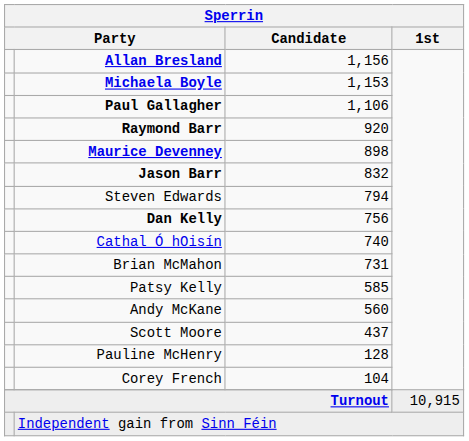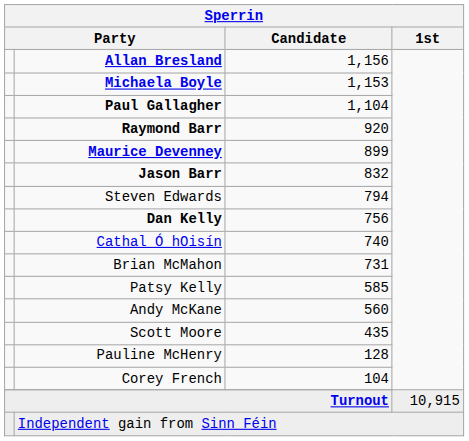 <table class="wikitable">
 <tr>
 <th colspan="4" align="center"><a href='#'>Sperrin</a></th>
 </tr>
 <tr>
 <th colspan="2" align="center" width=200>Party</th>
 <th width=150>Candidate</th>
 <th width=60>1st </th>
 </tr>
 <tr>
 <td></td>
 <td align="right"><strong><a href='#'>Allan Bresland</a></strong></td>
 <td align="right">1,156</td>
 </tr>
 <tr>
 <td></td>
 <td align="right"><strong><a href='#'>Michaela Boyle</a></strong></td>
 <td align="right">1,153</td>
 </tr>
 <tr>
 <td></td>
 <td align="right"><strong>Paul Gallagher</strong></td>
-<td align="right">1,106</td>
+<td align="right">1,104</td>
 </tr>
 <tr>
 <td></td>
 <td align="right"><strong>Raymond Barr</strong></td>
 <td align="right">920</td>
 </tr>
 <tr>
 <td></td>
 <td align="right"><strong><a href='#'>Maurice Devenney</a></strong></td>
-<td align="right">898</td>
+<td align="right">899</td>
 </tr>
 <tr>
 <td></td>
 <td align="right"><strong>Jason Barr</strong></td>
 <td align="right">832</td>
 </tr>
 <tr>
 <td></td>
 <td align="right">Steven Edwards</td>
 <td align="right">794</td>
 </tr>
 <tr>
 <td></td>
 <td align="right"><strong>Dan Kelly</strong></td>
 <td align="right">756</td>
 </tr>
 <tr>
 <td></td>
 <td align="right"><a href='#'>Cathal Ó hOisín</a></td>
 <td align="right">740</td>
 </tr>
 <tr>
 <td></td>
 <td align="right">Brian McMahon</td>
 <td align="right">731</td>
 </tr>
 <tr>
 <td></td>
 <td align="right">Patsy Kelly</td>
 <td align="right">585</td>
 </tr>
 <tr>
 <td></td>
 <td align="right">Andy McKane</td>
 <td align="right">560</td>
 </tr>
 <tr>
 <td></td>
 <td align="right">Scott Moore</td>
-<td align="right">437</td>
+<td align="right">435</td>
 </tr>
 <tr>
 <td></td>
 <td align="right">Pauline McHenry</td>
 <td align="right">128</td>
 </tr>
 <tr>
 <td></td>
 <td align="right">Corey French</td>
 <td align="right">104</td>
 </tr>
 <tr>
 </tr>
 <tr bgcolor="EEEEEE">
 <td colspan=3 align="right"><strong><a href='#'>Turnout</a></strong></td>
 <td align="right">10,915</td>
 </tr>
 <tr bgcolor="EEEEEE">
 <td bgcolor=></td>
 <td colspan=4 bgcolor="EEEEEE"><a href='#'>Independent</a> gain from <a href='#'>Sinn Féin</a></td>
 </tr>
 </table>
